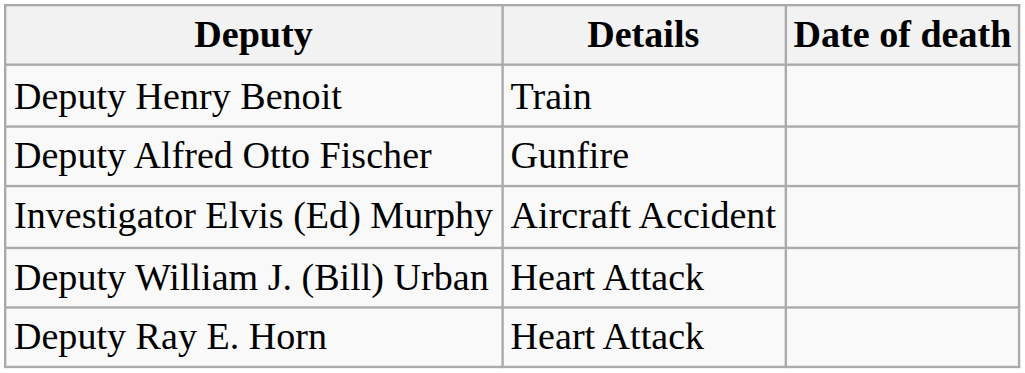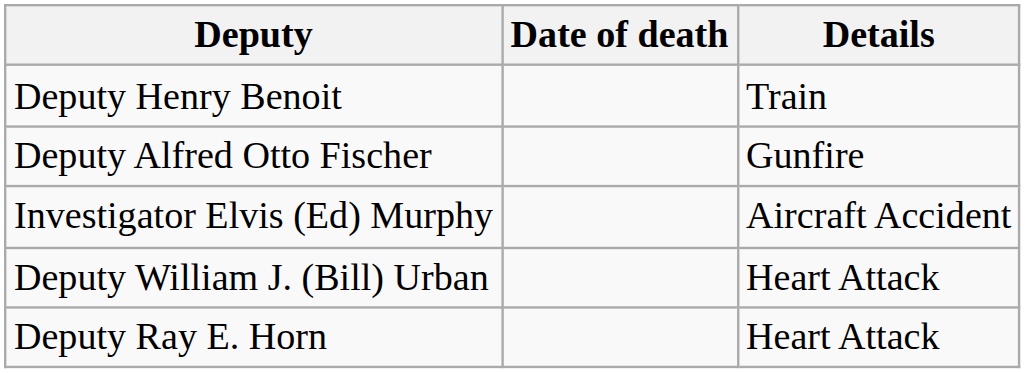 <table class="wikitable">
 <tr>
 <th>Deputy</th>
+<th>Date of death</th>
 <th>Details</th>
-<th>Date of death</th>
 </tr>
 <tr>
 <td>Deputy Henry Benoit</td>
+<td></td>
 <td>Train</td>
-<td></td>
 </tr>
 <tr>
 <td>Deputy Alfred Otto Fischer</td>
+<td></td>
 <td>Gunfire</td>
-<td></td>
 </tr>
 <tr>
 <td>Investigator Elvis (Ed) Murphy</td>
+<td></td>
 <td>Aircraft Accident</td>
-<td></td>
 </tr>
 <tr>
 <td>Deputy William J. (Bill) Urban</td>
+<td></td>
 <td>Heart Attack</td>
-<td></td>
 </tr>
 <tr>
 <td>Deputy Ray E. Horn</td>
+<td></td>
 <td>Heart Attack</td>
-<td></td>
 </tr>
 </table>
